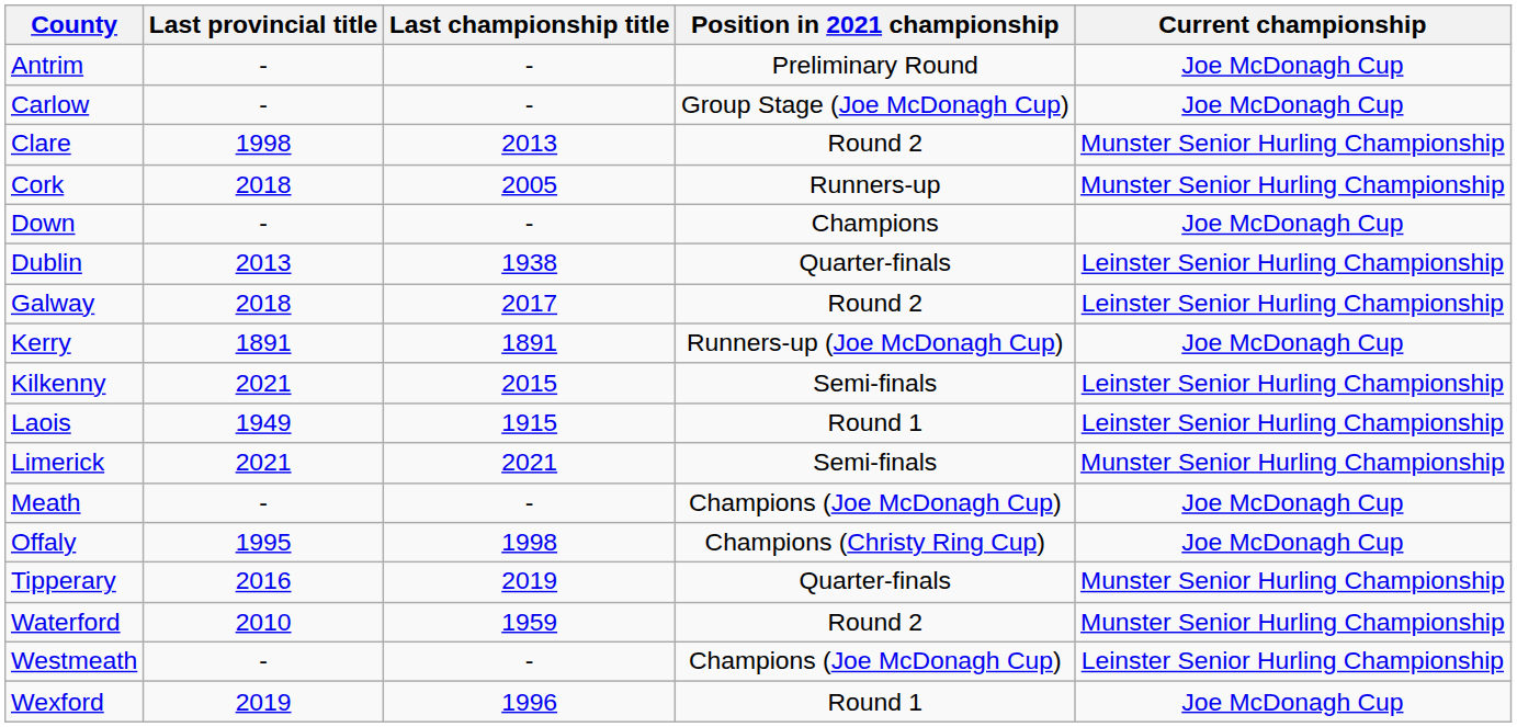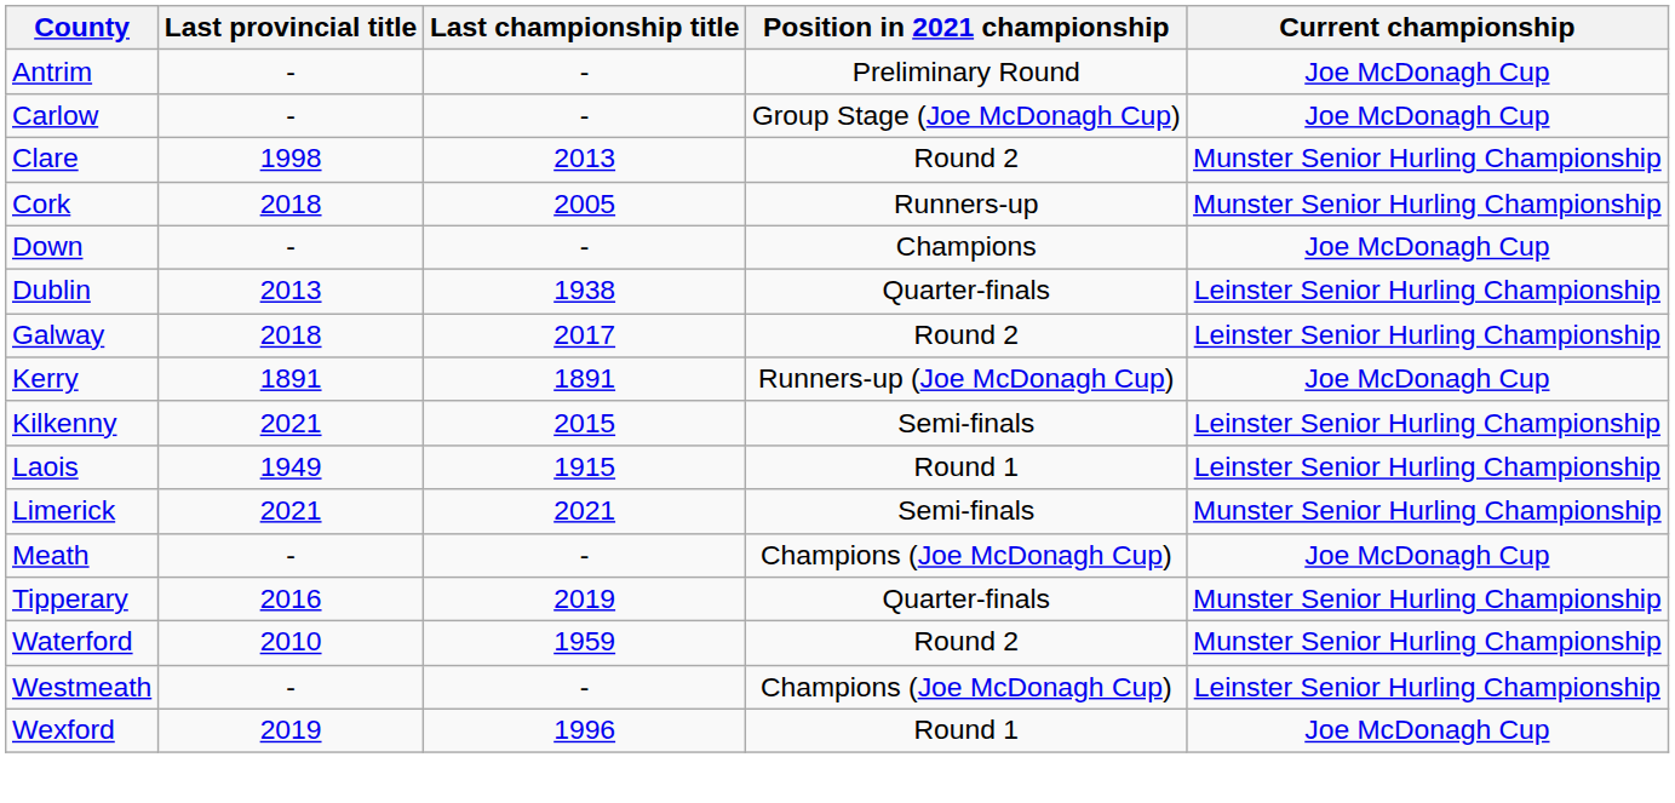 <table class="wikitable sortable" style="text-align:center">
 <tr>
 <th><a href='#'>County</a></th>
 <th>Last provincial title</th>
 <th>Last championship title</th>
 <th>Position in <a href='#'>2021</a> championship</th>
 <th>Current championship</th>
 </tr>
 <tr>
 <td style="text-align:left"> <a href='#'>Antrim</a></td>
 <td>-</td>
 <td>-</td>
 <td>Preliminary Round</td>
 <td><a href='#'>Joe McDonagh Cup</a></td>
 </tr>
 <tr>
 <td style="text-align:left"> <a href='#'>Carlow</a></td>
 <td>-</td>
 <td>-</td>
 <td>Group Stage (<a href='#'>Joe McDonagh Cup</a>)</td>
 <td><a href='#'>Joe McDonagh Cup</a></td>
 </tr>
 <tr>
 <td style="text-align:left"> <a href='#'>Clare</a></td>
 <td><a href='#'>1998</a></td>
 <td><a href='#'>2013</a></td>
 <td>Round 2</td>
 <td><a href='#'>Munster Senior Hurling Championship</a></td>
 </tr>
 <tr>
 <td style="text-align:left"> <a href='#'>Cork</a></td>
 <td><a href='#'>2018</a></td>
 <td><a href='#'>2005</a></td>
 <td>Runners-up</td>
 <td><a href='#'>Munster Senior Hurling Championship</a></td>
 </tr>
 <tr>
 <td style="text-align:left"> <a href='#'>Down</a></td>
 <td>-</td>
 <td>-</td>
 <td>Champions</td>
 <td><a href='#'>Joe McDonagh Cup</a></td>
 </tr>
 <tr>
 <td style="text-align:left"> <a href='#'>Dublin</a></td>
 <td><a href='#'>2013</a></td>
 <td><a href='#'>1938</a></td>
 <td>Quarter-finals</td>
 <td><a href='#'>Leinster Senior Hurling Championship</a></td>
 </tr>
 <tr>
 <td style="text-align:left"> <a href='#'>Galway</a></td>
 <td><a href='#'>2018</a></td>
 <td><a href='#'>2017</a></td>
 <td>Round 2</td>
 <td><a href='#'>Leinster Senior Hurling Championship</a></td>
 </tr>
 <tr>
 <td style="text-align:left"> <a href='#'>Kerry</a></td>
 <td><a href='#'>1891</a></td>
 <td><a href='#'>1891</a></td>
 <td>Runners-up (<a href='#'>Joe McDonagh Cup</a>)</td>
 <td><a href='#'>Joe McDonagh Cup</a></td>
 </tr>
 <tr>
 <td style="text-align:left"> <a href='#'>Kilkenny</a></td>
 <td><a href='#'>2021</a></td>
 <td><a href='#'>2015</a></td>
 <td>Semi-finals</td>
 <td><a href='#'>Leinster Senior Hurling Championship</a></td>
 </tr>
 <tr>
 <td style="text-align:left"> <a href='#'>Laois</a></td>
 <td><a href='#'>1949</a></td>
 <td><a href='#'>1915</a></td>
 <td>Round 1</td>
 <td><a href='#'>Leinster Senior Hurling Championship</a></td>
 </tr>
 <tr>
 <td style="text-align:left"> <a href='#'>Limerick</a></td>
 <td><a href='#'>2021</a></td>
 <td><a href='#'>2021</a></td>
 <td>Semi-finals</td>
 <td><a href='#'>Munster Senior Hurling Championship</a></td>
 </tr>
 <tr>
 <td style="text-align:left"> <a href='#'>Meath</a></td>
 <td>-</td>
 <td>-</td>
 <td>Champions (<a href='#'>Joe McDonagh Cup</a>)</td>
 <td><a href='#'>Joe McDonagh Cup</a></td>
 </tr>
 <tr>
-<td style="text-align:left"> <a href='#'>Offaly</a></td>
-<td><a href='#'>1995</a></td>
-<td><a href='#'>1998</a></td>
-<td>Champions (<a href='#'>Christy Ring Cup</a>)</td>
-<td><a href='#'>Joe McDonagh Cup</a></td>
-</tr>
-<tr>
 <td style="text-align:left"> <a href='#'>Tipperary</a></td>
 <td><a href='#'>2016</a></td>
 <td><a href='#'>2019</a></td>
 <td>Quarter-finals</td>
 <td><a href='#'>Munster Senior Hurling Championship</a></td>
 </tr>
 <tr>
 <td style="text-align:left"> <a href='#'>Waterford</a></td>
 <td><a href='#'>2010</a></td>
 <td><a href='#'>1959</a></td>
 <td>Round 2</td>
 <td><a href='#'>Munster Senior Hurling Championship</a></td>
 </tr>
 <tr>
 <td style="text-align:left"> <a href='#'>Westmeath</a></td>
 <td>-</td>
 <td>-</td>
 <td>Champions (<a href='#'>Joe McDonagh Cup</a>)</td>
 <td><a href='#'>Leinster Senior Hurling Championship</a></td>
 </tr>
 <tr>
 <td style="text-align:left"> <a href='#'>Wexford</a></td>
 <td><a href='#'>2019</a></td>
 <td><a href='#'>1996</a></td>
 <td>Round 1</td>
 <td><a href='#'>Joe McDonagh Cup</a></td>
 </tr>
 </table>
